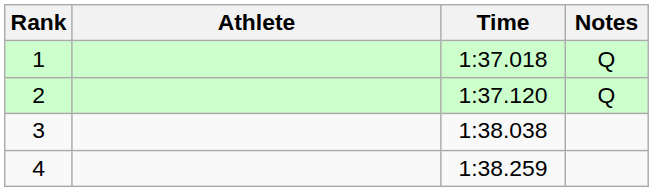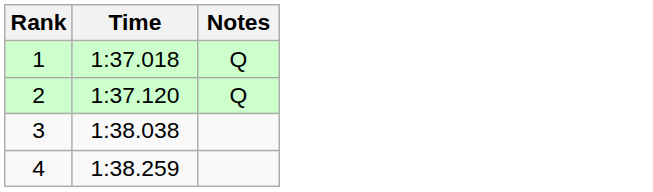 <table class=wikitable style="text-align:center">
 <tr>
 <th width=40>Rank</th>
-<th width=250>Athlete</th>
 <th width=80>Time</th>
 <th width=50>Notes</th>
 </tr>
 <tr bgcolor="ccffcc">
 <td>1</td>
-<td align=left></td>
 <td>1:37.018</td>
 <td>Q</td>
 </tr>
 <tr bgcolor="ccffcc">
 <td>2</td>
-<td align=left></td>
 <td>1:37.120</td>
 <td>Q</td>
 </tr>
 <tr>
 <td>3</td>
-<td align=left></td>
 <td>1:38.038</td>
 <td></td>
 </tr>
 <tr>
 <td>4</td>
-<td align=left></td>
 <td>1:38.259</td>
 <td></td>
 </tr>
 </table>
